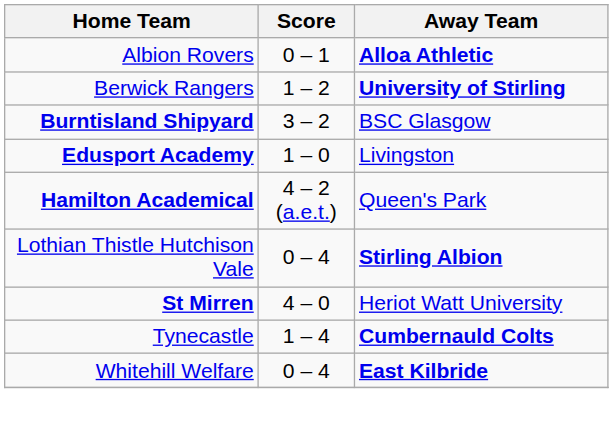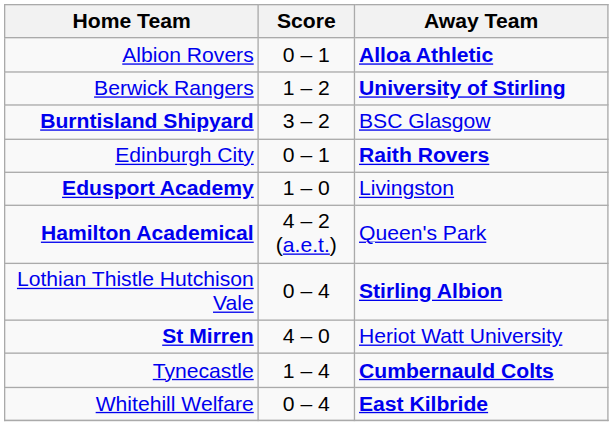 <table class="wikitable" style="border-collapse: collapse;">
 <tr>
 <th align="right" width="185">Home Team</th>
 <th align="center" width="65"> Score </th>
 <th align="left" width="185">Away Team</th>
 </tr>
 <tr>
 <td style="text-align: right;"><a href='#'>Albion Rovers</a></td>
 <td style="text-align: center;">0 – 1</td>
 <td style="text-align: left;"><strong><a href='#'>Alloa Athletic</a></strong></td>
 </tr>
 <tr>
 <td style="text-align: right;"><a href='#'>Berwick Rangers</a></td>
 <td style="text-align: center;">1 – 2</td>
 <td style="text-align: left;"><strong><a href='#'>University of Stirling</a></strong></td>
 </tr>
 <tr>
 <td style="text-align: right;"><strong><a href='#'>Burntisland Shipyard</a></strong></td>
 <td style="text-align: center;">3 – 2</td>
 <td style="text-align: left;"><a href='#'>BSC Glasgow</a></td>
+</tr>
+<tr>
+<td style="text-align: right;"><a href='#'>Edinburgh City</a></td>
+<td style="text-align: center;">0 – 1</td>
+<td style="text-align: left;"><strong><a href='#'>Raith Rovers</a></strong></td>
 </tr>
 <tr>
 <td style="text-align: right;"><strong><a href='#'>Edusport Academy</a></strong></td>
 <td style="text-align: center;">1 – 0</td>
 <td style="text-align: left;"><a href='#'>Livingston</a></td>
 </tr>
 <tr>
 <td style="text-align: right;"><strong><a href='#'>Hamilton Academical</a></strong></td>
 <td style="text-align: center;">4 – 2  (<a href='#'>a.e.t.</a>)</td>
 <td style="text-align: left;"><a href='#'>Queen's Park</a></td>
 </tr>
 <tr>
 <td style="text-align: right;"><a href='#'>Lothian Thistle Hutchison Vale</a></td>
 <td style="text-align: center;">0 – 4</td>
 <td style="text-align: left;"><strong><a href='#'>Stirling Albion</a></strong></td>
 </tr>
 <tr>
 <td style="text-align: right;"><strong><a href='#'>St Mirren</a></strong></td>
 <td style="text-align: center;">4 – 0</td>
 <td style="text-align: left;"><a href='#'>Heriot Watt University</a></td>
 </tr>
 <tr>
 <td style="text-align: right;"><a href='#'>Tynecastle</a></td>
 <td style="text-align: center;">1 – 4</td>
 <td style="text-align: left;"><strong><a href='#'>Cumbernauld Colts</a></strong></td>
 </tr>
 <tr>
 <td style="text-align: right;"><a href='#'>Whitehill Welfare</a></td>
 <td style="text-align: center;">0 – 4</td>
 <td style="text-align: left;"><strong><a href='#'>East Kilbride</a></strong></td>
 </tr>
 <tr>
 </tr>
 </table>
